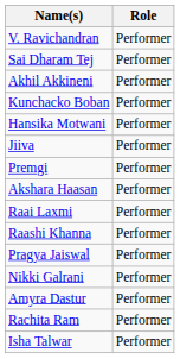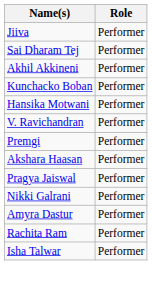 <table class="wikitable sortable">
 <tr>
 <th>Name(s)</th>
 <th>Role</th>
 </tr>
 <tr>
-<td><a href='#'>V. Ravichandran</a></td>
+<td><a href='#'>Jiiva</a></td>
 <td>Performer</td>
 </tr>
 <tr>
 <td><a href='#'>Sai Dharam Tej</a></td>
 <td>Performer</td>
 </tr>
 <tr>
 <td><a href='#'>Akhil Akkineni</a></td>
 <td>Performer</td>
 </tr>
 <tr>
 <td><a href='#'>Kunchacko Boban</a></td>
 <td>Performer</td>
 </tr>
 <tr>
 <td><a href='#'>Hansika Motwani</a></td>
 <td>Performer</td>
 </tr>
 <tr>
-<td><a href='#'>Jiiva</a></td>
+<td><a href='#'>V. Ravichandran</a></td>
 <td>Performer</td>
 </tr>
 <tr>
 <td><a href='#'>Premgi</a></td>
 <td>Performer</td>
 </tr>
 <tr>
 <td><a href='#'>Akshara Haasan</a></td>
-<td>Performer</td>
-</tr>
-<tr>
-<td><a href='#'>Raai Laxmi</a></td>
-<td>Performer</td>
-</tr>
-<tr>
-<td><a href='#'>Raashi Khanna</a></td>
 <td>Performer</td>
 </tr>
 <tr>
 <td><a href='#'>Pragya Jaiswal</a></td>
 <td>Performer</td>
 </tr>
 <tr>
 <td><a href='#'>Nikki Galrani</a></td>
 <td>Performer</td>
 </tr>
 <tr>
 <td><a href='#'>Amyra Dastur</a></td>
 <td>Performer</td>
 </tr>
 <tr>
 <td><a href='#'>Rachita Ram</a></td>
 <td>Performer</td>
 </tr>
 <tr>
 <td><a href='#'>Isha Talwar</a></td>
 <td>Performer</td>
 </tr>
 </table>
